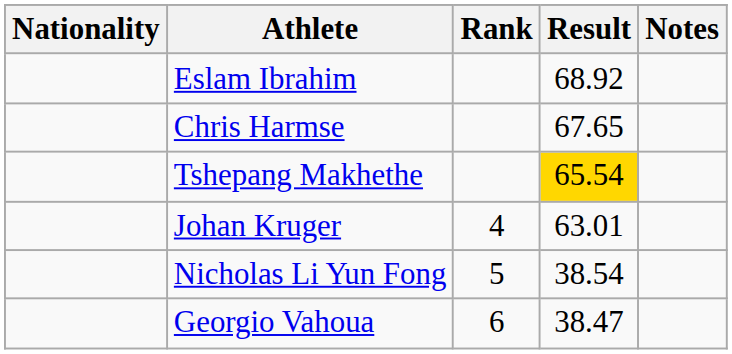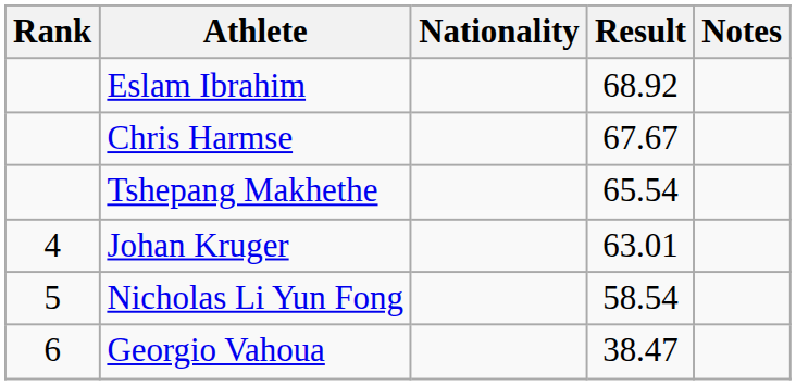 <table class="wikitable sortable" style="text-align:center">
 <tr>
+<th>Rank</th>
+<th>Athlete</th>
 <th>Nationality</th>
-<th>Athlete</th>
-<th>Rank</th>
 <th>Result</th>
 <th>Notes</th>
 </tr>
 <tr>
+<td></td>
+<td align="left"><a href='#'>Eslam Ibrahim</a></td>
 <td align=left></td>
-<td align="left"><a href='#'>Eslam Ibrahim</a></td>
-<td></td>
 <td>68.92</td>
 <td></td>
 </tr>
 <tr>
+<td></td>
+<td align="left"><a href='#'>Chris Harmse</a></td>
 <td align=left></td>
-<td align="left"><a href='#'>Chris Harmse</a></td>
-<td></td>
-<td>67.65</td>
+<td>67.67</td>
 <td></td>
 </tr>
 <tr>
+<td></td>
+<td align="left"><a href='#'>Tshepang Makhethe</a></td>
 <td align=left></td>
-<td align="left"><a href='#'>Tshepang Makhethe</a></td>
-<td></td>
-<td style="background: gold;">65.54</td>
+<td>65.54</td>
 <td></td>
 </tr>
 <tr>
+<td>4</td>
+<td align="left"><a href='#'>Johan Kruger</a></td>
 <td align=left></td>
-<td align="left"><a href='#'>Johan Kruger</a></td>
-<td>4</td>
 <td>63.01</td>
 <td></td>
 </tr>
 <tr>
+<td>5</td>
+<td align="left"><a href='#'>Nicholas Li Yun Fong</a></td>
 <td align=left></td>
-<td align="left"><a href='#'>Nicholas Li Yun Fong</a></td>
-<td>5</td>
-<td>38.54</td>
+<td>58.54</td>
 <td></td>
 </tr>
 <tr>
+<td>6</td>
+<td align="left"><a href='#'>Georgio Vahoua</a></td>
 <td align=left></td>
-<td align="left"><a href='#'>Georgio Vahoua</a></td>
-<td>6</td>
 <td>38.47</td>
 <td></td>
 </tr>
 </table>
